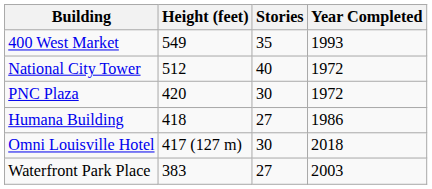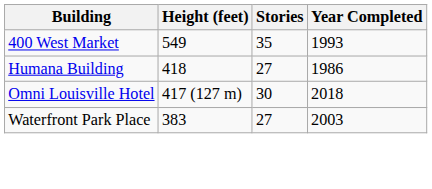 <table class="wikitable">
 <tr>
 <th>Building</th>
 <th>Height (feet)</th>
 <th>Stories</th>
 <th>Year Completed</th>
 </tr>
 <tr>
 <td><a href='#'>400 West Market</a></td>
 <td>549</td>
 <td>35</td>
 <td>1993</td>
-</tr>
-<tr>
-<td><a href='#'>National City Tower</a></td>
-<td>512</td>
-<td>40</td>
-<td>1972</td>
-</tr>
-<tr>
-<td><a href='#'>PNC Plaza</a></td>
-<td>420</td>
-<td>30</td>
-<td>1972</td>
 </tr>
 <tr>
 <td><a href='#'>Humana Building</a></td>
 <td>418</td>
 <td>27</td>
 <td>1986</td>
 </tr>
 <tr>
 <td><a href='#'>Omni Louisville Hotel</a></td>
 <td>417  (127 m)</td>
 <td>30</td>
 <td>2018</td>
 </tr>
 <tr>
 <td>Waterfront Park Place</td>
 <td>383</td>
 <td>27</td>
 <td>2003</td>
 </tr>
 </table>
